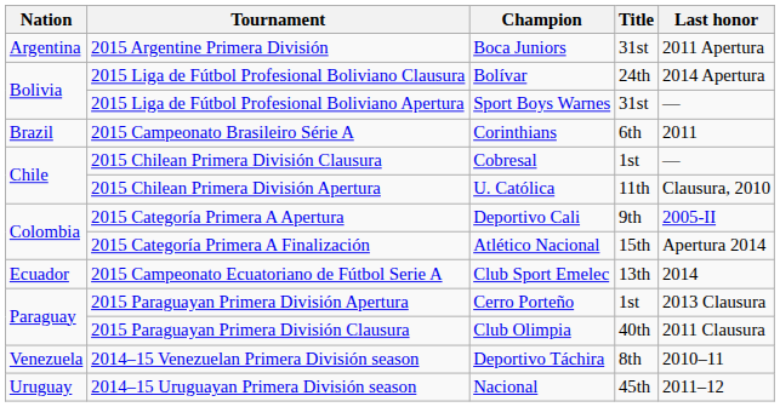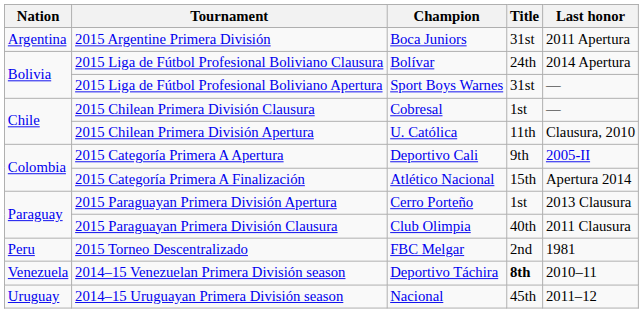 <table class="wikitable sortable">
 <tr>
 <th>Nation</th>
 <th>Tournament</th>
 <th>Champion</th>
 <th data-sort-type="number">Title</th>
 <th>Last honor</th>
 </tr>
 <tr>
 <td> <a href='#'>Argentina</a></td>
 <td><a href='#'>2015 Argentine Primera División</a></td>
 <td><a href='#'>Boca Juniors</a></td>
 <td>31st</td>
 <td>2011 Apertura</td>
 </tr>
 <tr>
 <td rowspan=2> <a href='#'>Bolivia</a></td>
 <td><a href='#'>2015 Liga de Fútbol Profesional Boliviano Clausura</a></td>
 <td><a href='#'>Bolívar</a></td>
 <td>24th</td>
 <td>2014 Apertura</td>
 </tr>
 <tr>
 <td><a href='#'>2015 Liga de Fútbol Profesional Boliviano Apertura</a></td>
 <td><a href='#'>Sport Boys Warnes</a></td>
 <td>31st</td>
 <td>—</td>
 </tr>
 <tr>
-<td> <a href='#'>Brazil</a></td>
-<td><a href='#'>2015 Campeonato Brasileiro Série A</a></td>
-<td><a href='#'>Corinthians</a></td>
-<td>6th</td>
-<td>2011</td>
-</tr>
-<tr>
 <td rowspan=2> <a href='#'>Chile</a></td>
 <td><a href='#'>2015 Chilean Primera División Clausura</a></td>
 <td><a href='#'>Cobresal</a></td>
 <td>1st</td>
 <td>—</td>
 </tr>
 <tr>
 <td><a href='#'>2015 Chilean Primera División Apertura</a></td>
 <td><a href='#'>U. Católica</a></td>
 <td>11th</td>
 <td>Clausura, 2010</td>
 </tr>
 <tr>
 <td rowspan=2> <a href='#'>Colombia</a></td>
 <td><a href='#'>2015 Categoría Primera A Apertura</a></td>
 <td><a href='#'>Deportivo Cali</a></td>
 <td>9th</td>
 <td><a href='#'>2005-II</a></td>
 </tr>
 <tr>
 <td><a href='#'>2015 Categoría Primera A Finalización</a></td>
 <td><a href='#'>Atlético Nacional</a></td>
 <td>15th</td>
 <td>Apertura 2014</td>
 </tr>
 <tr>
-<td> <a href='#'>Ecuador</a></td>
-<td><a href='#'>2015 Campeonato Ecuatoriano de Fútbol Serie A</a></td>
-<td><a href='#'>Club Sport Emelec</a></td>
-<td>13th</td>
-<td>2014</td>
-</tr>
-<tr>
 <td rowspan=2> <a href='#'>Paraguay</a></td>
 <td><a href='#'>2015 Paraguayan Primera División Apertura</a></td>
 <td><a href='#'>Cerro Porteño</a></td>
 <td>1st</td>
 <td>2013 Clausura</td>
 </tr>
 <tr>
 <td><a href='#'>2015 Paraguayan Primera División Clausura</a></td>
 <td><a href='#'>Club Olimpia</a></td>
 <td>40th</td>
 <td>2011 Clausura</td>
 </tr>
 <tr>
+<td> <a href='#'>Peru</a></td>
+<td><a href='#'>2015 Torneo Descentralizado</a></td>
+<td><a href='#'>FBC Melgar</a></td>
+<td>2nd</td>
+<td>1981</td>
+</tr>
+<tr>
 <td> <a href='#'>Venezuela</a></td>
 <td><a href='#'>2014–15 Venezuelan Primera División season</a></td>
 <td><a href='#'>Deportivo Táchira</a></td>
-<td>8th</td>
+<td><strong>8th</strong></td>
 <td>2010–11</td>
 </tr>
 <tr>
 <td> <a href='#'>Uruguay</a></td>
 <td><a href='#'>2014–15 Uruguayan Primera División season</a></td>
 <td><a href='#'>Nacional</a></td>
 <td>45th</td>
 <td>2011–12</td>
 </tr>
 </table>
